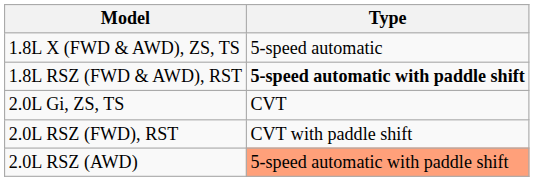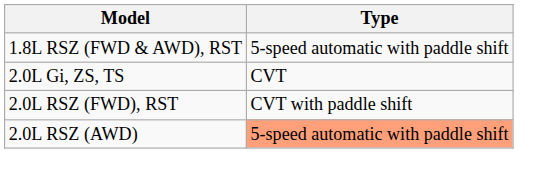 <table class="wikitable">
 <tr>
 <th>Model</th>
 <th>Type</th>
 </tr>
 <tr>
-<td>1.8L X (FWD & AWD), ZS, TS</td>
-<td>5-speed automatic</td>
-</tr>
-<tr>
 <td>1.8L RSZ (FWD & AWD), RST</td>
-<td><strong>5-speed automatic with paddle shift</strong></td>
+<td>5-speed automatic with paddle shift</td>
 </tr>
 <tr>
 <td>2.0L Gi, ZS, TS</td>
 <td>CVT</td>
 </tr>
 <tr>
 <td>2.0L RSZ (FWD), RST</td>
 <td>CVT with paddle shift</td>
 </tr>
 <tr>
 <td>2.0L RSZ (AWD)</td>
 <td style="background: lightsalmon;">5-speed automatic with paddle shift</td>
 </tr>
 </table>
